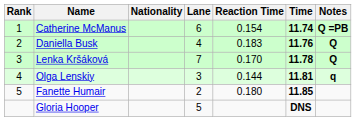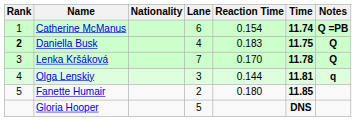 <table class="wikitable sortable" style="text-align:center">
 <tr>
 <th>Rank</th>
 <th>Name</th>
 <th>Nationality</th>
 <th>Lane</th>
 <th>Reaction Time</th>
 <th>Time</th>
 <th>Notes</th>
 </tr>
 <tr bgcolor=ccffcc>
 <td>1</td>
 <td align=left><a href='#'>Catherine McManus</a></td>
 <td align=left></td>
 <td>6</td>
 <td>0.154</td>
 <td><strong>11.74</strong></td>
 <td><strong>Q =PB</strong></td>
 </tr>
 <tr bgcolor=ccffcc>
-<td>2</td>
+<td><strong>2</strong></td>
 <td align=left><a href='#'>Daniella Busk</a></td>
 <td align=left></td>
 <td>4</td>
 <td>0.183</td>
-<td><strong>11.76</strong></td>
+<td><strong>11.75</strong></td>
 <td><strong>Q</strong></td>
 </tr>
 <tr bgcolor=ccffcc>
 <td>3</td>
 <td align=left><a href='#'>Lenka Kršáková</a></td>
 <td align=left></td>
 <td>7</td>
 <td>0.170</td>
 <td><strong>11.78</strong></td>
 <td><strong>Q</strong></td>
 </tr>
 <tr bgcolor=ddffdd>
 <td>4</td>
 <td align=left><a href='#'>Olga Lenskiy</a></td>
 <td align=left></td>
 <td>3</td>
 <td>0.144</td>
 <td><strong>11.81</strong></td>
 <td><strong>q</strong></td>
 </tr>
 <tr>
 <td>5</td>
 <td align=left><a href='#'>Fanette Humair</a></td>
 <td align=left></td>
 <td>2</td>
 <td>0.180</td>
 <td><strong>11.85</strong></td>
 <td></td>
 </tr>
 <tr>
 <td></td>
 <td align=left><a href='#'>Gloria Hooper</a></td>
 <td align=left></td>
 <td>5</td>
 <td></td>
 <td><strong>DNS</strong></td>
 <td></td>
 </tr>
 </table>
